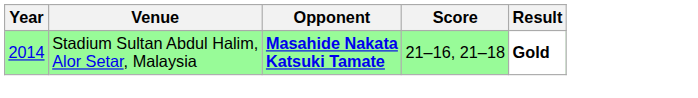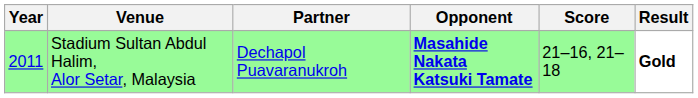 <table class="sortable wikitable" style="font-size: 90%;">
 <tr>
 <th>Year</th>
 <th>Venue</th>
+<th>Partner</th>
 <th>Opponent</th>
 <th>Score</th>
 <th>Result</th>
 </tr>
 <tr style="background:#98FB98">
-<td align="center"><a href='#'>2014</a></td>
+<td align="center"><a href='#'>2011</a></td>
 <td align="left">Stadium Sultan Abdul Halim,<br><a href='#'>Alor Setar</a>, Malaysia</td>
+<td align="left"> <a href='#'>Dechapol Puavaranukroh</a></td>
 <td align="left"><strong> <a href='#'>Masahide Nakata</a><br> <a href='#'>Katsuki Tamate</a></strong></td>
 <td align="left">21–16, 21–18</td>
 <td style="text-align:left; background:white"> <strong>Gold</strong></td>
 </tr>
 </table>
